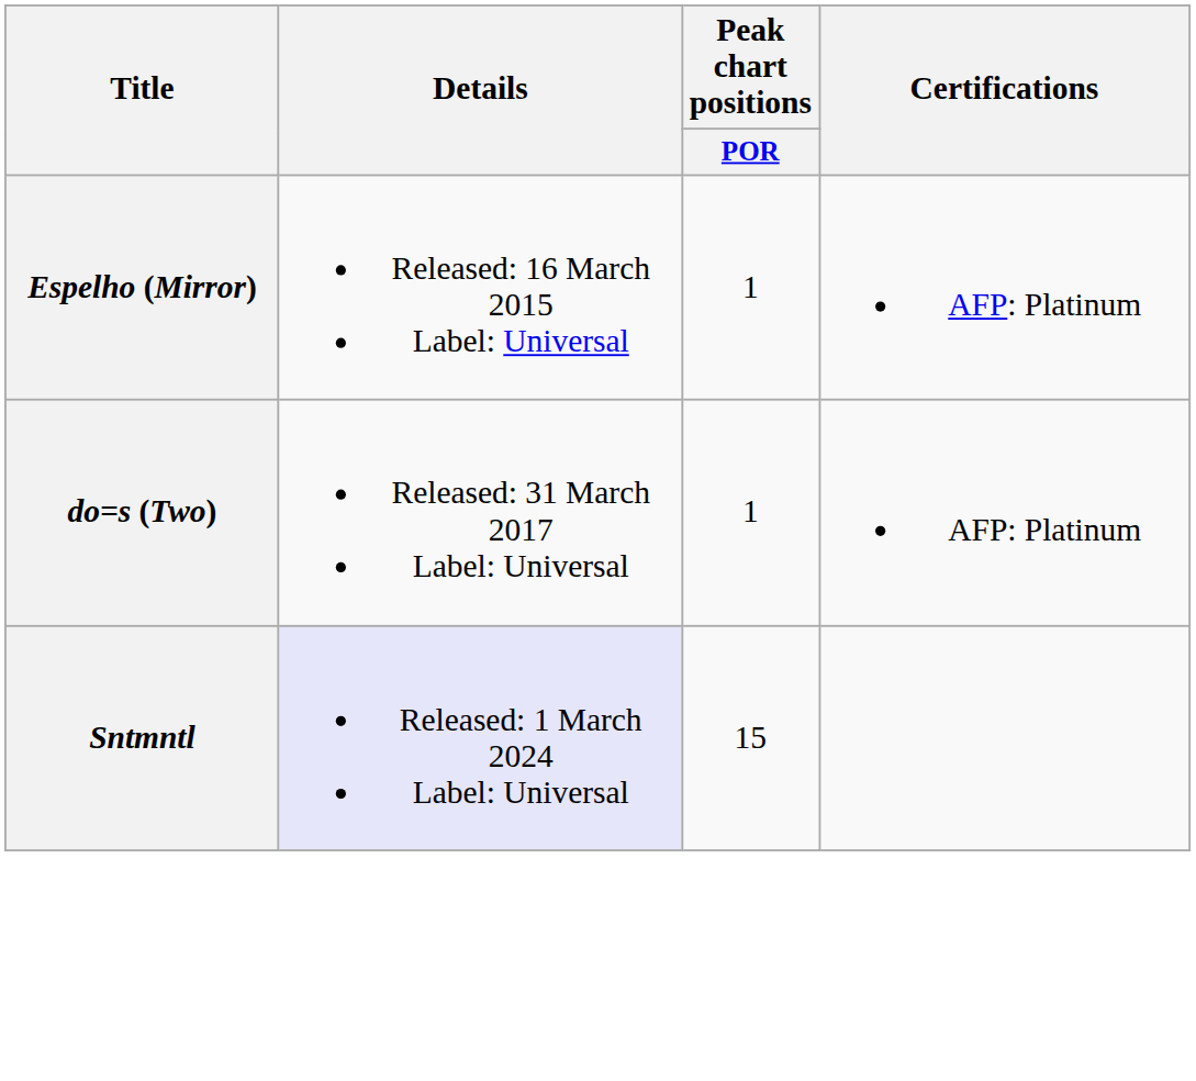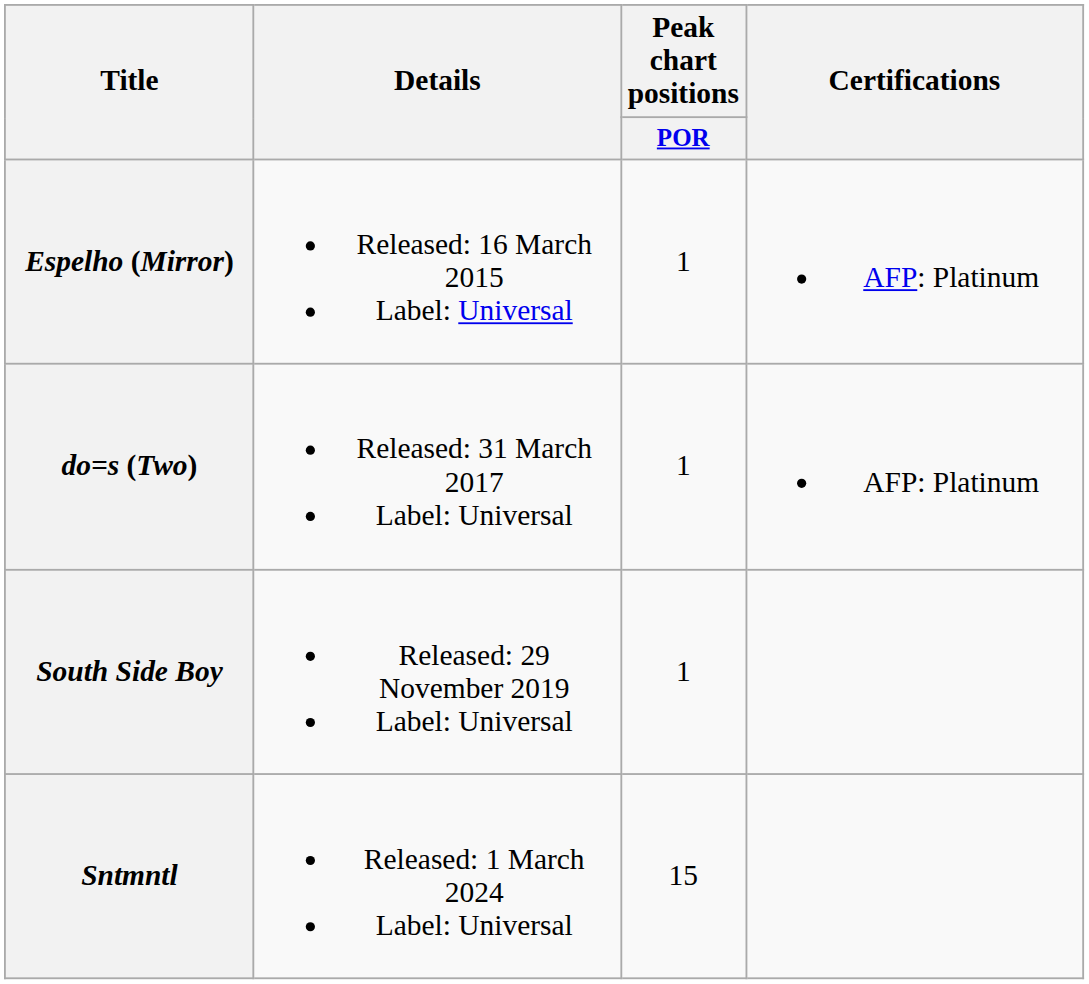 <table class="wikitable plainrowheaders" style="text-align:center;">
 <tr>
 <th scope="col" rowspan="2" style="width:8em;">Title</th>
 <th scope="col" rowspan="2" style="width:12em;">Details</th>
 <th scope="col" colspan="1">Peak chart positions</th>
 <th rowspan="2" scope="col" style="width:11em;">Certifications</th>
 </tr>
 <tr>
 <th scope="col" style="width:3em;font-size:85%;"><a href='#'>POR</a><br></th>
 </tr>
 <tr>
 <th scope="row"><em>Espelho</em> (<em>Mirror</em>)</th>
 <td><br><ul><li>Released: 16 March 2015</li><li>Label: <a href='#'>Universal</a></li></ul></td>
 <td>1</td>
 <td><br><ul><li><a href='#'>AFP</a>: Platinum</li></ul></td>
 </tr>
 <tr>
 <th scope="row"><em>do=s</em> (<em>Two</em>)</th>
 <td><br><ul><li>Released: 31 March 2017</li><li>Label: Universal</li></ul></td>
 <td>1</td>
 <td><br><ul><li>AFP: Platinum</li></ul></td>
 </tr>
 <tr>
+<th scope="row"><em>South Side Boy</em></th>
+<td><br><ul><li>Released: 29 November 2019</li><li>Label: Universal</li></ul></td>
+<td>1</td>
+<td></td>
+</tr>
+<tr>
 <th scope="row"><em>Sntmntl</em></th>
-<td style="background: lavender;"><br><ul><li>Released: 1 March 2024</li><li>Label: Universal</li></ul></td>
+<td><br><ul><li>Released: 1 March 2024</li><li>Label: Universal</li></ul></td>
 <td>15</td>
 <td></td>
 </tr>
 </table>
